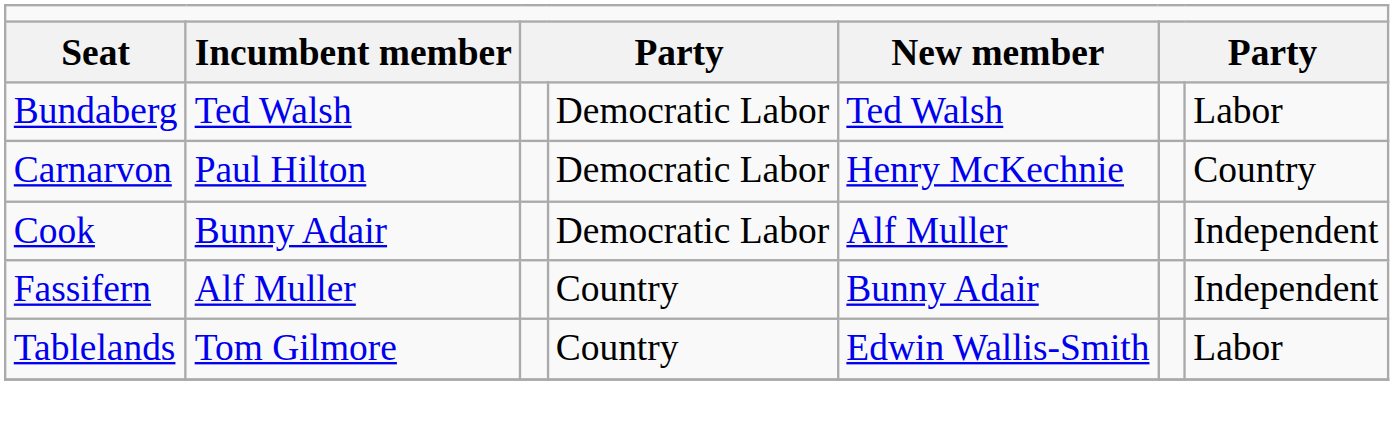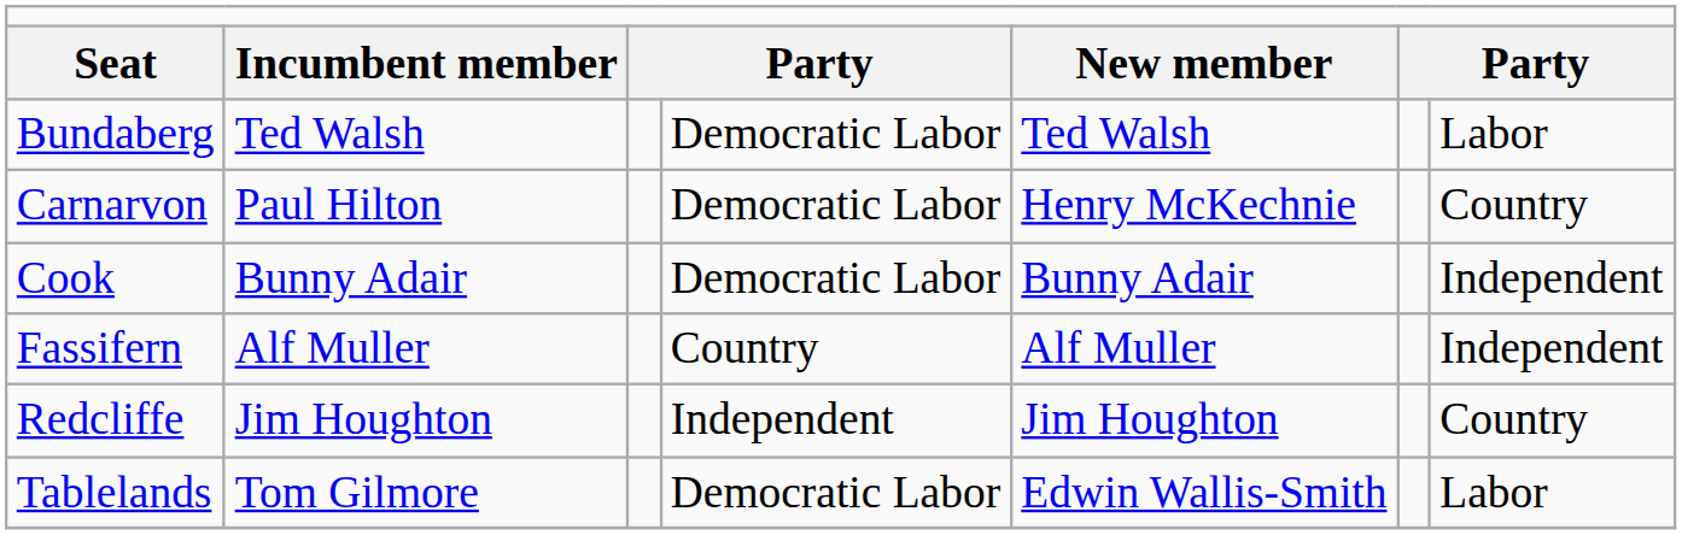 <table class="wikitable">
 <tr>
 <td colspan=7></td>
 </tr>
 <tr>
 <th>Seat</th>
 <th>Incumbent member</th>
 <th colspan=2>Party</th>
 <th>New member</th>
 <th colspan=2>Party</th>
 </tr>
 <tr>
 <td><a href='#'>Bundaberg</a></td>
 <td><a href='#'>Ted Walsh</a></td>
 <td> </td>
 <td>Democratic Labor</td>
 <td><a href='#'>Ted Walsh</a></td>
 <td> </td>
 <td>Labor</td>
 </tr>
 <tr>
 <td><a href='#'>Carnarvon</a></td>
 <td><a href='#'>Paul Hilton</a></td>
 <td> </td>
 <td>Democratic Labor</td>
 <td><a href='#'>Henry McKechnie</a></td>
 <td> </td>
 <td>Country</td>
 </tr>
 <tr>
 <td><a href='#'>Cook</a></td>
 <td><a href='#'>Bunny Adair</a></td>
 <td> </td>
 <td>Democratic Labor</td>
-<td><a href='#'>Alf Muller</a></td>
+<td><a href='#'>Bunny Adair</a></td>
 <td> </td>
 <td>Independent</td>
 </tr>
 <tr>
 <td><a href='#'>Fassifern</a></td>
 <td><a href='#'>Alf Muller</a></td>
 <td> </td>
 <td>Country</td>
-<td><a href='#'>Bunny Adair</a></td>
+<td><a href='#'>Alf Muller</a></td>
 <td> </td>
 <td>Independent</td>
+</tr>
+<tr>
+<td><a href='#'>Redcliffe</a></td>
+<td><a href='#'>Jim Houghton</a></td>
+<td> </td>
+<td>Independent</td>
+<td><a href='#'>Jim Houghton</a></td>
+<td> </td>
+<td>Country</td>
 </tr>
 <tr>
 <td><a href='#'>Tablelands</a></td>
 <td><a href='#'>Tom Gilmore</a></td>
 <td> </td>
-<td>Country</td>
+<td>Democratic Labor</td>
 <td><a href='#'>Edwin Wallis-Smith</a></td>
 <td> </td>
 <td>Labor</td>
 </tr>
 <tr>
 </tr>
 </table>
